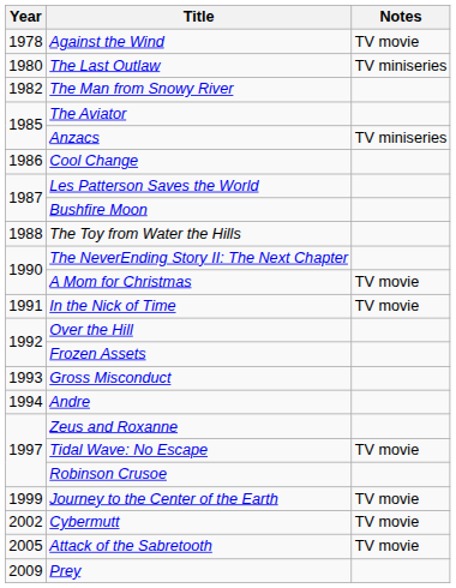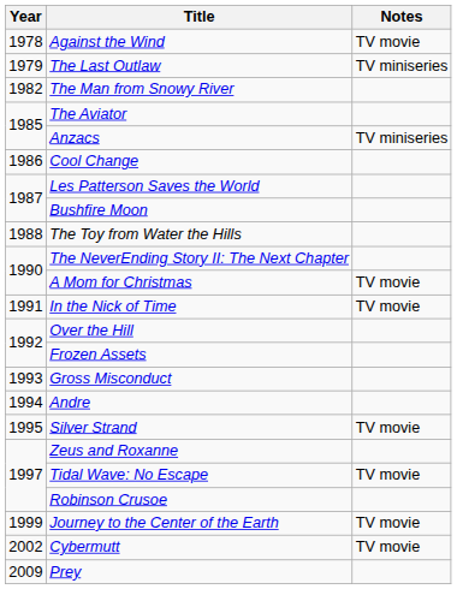 <table class="wikitable sortable">
 <tr>
 <th>Year</th>
 <th>Title</th>
 <th class="unsortable">Notes</th>
 </tr>
 <tr>
 <td>1978</td>
 <td><em><a href='#'>Against the Wind</a></em></td>
 <td>TV movie</td>
 </tr>
 <tr>
-<td>1980</td>
+<td>1979</td>
 <td><em><a href='#'>The Last Outlaw</a></em></td>
 <td>TV miniseries</td>
 </tr>
 <tr>
 <td>1982</td>
 <td><em><a href='#'>The Man from Snowy River</a></em></td>
 <td></td>
 </tr>
 <tr>
 <td rowspan="2">1985</td>
 <td><em><a href='#'>The Aviator</a></em></td>
 <td></td>
 </tr>
 <tr>
 <td><em><a href='#'>Anzacs</a></em></td>
 <td>TV miniseries</td>
 </tr>
 <tr>
 <td>1986</td>
 <td><em><a href='#'>Cool Change</a></em></td>
 <td></td>
 </tr>
 <tr>
 <td rowspan="2">1987</td>
 <td><em><a href='#'>Les Patterson Saves the World</a></em></td>
 <td></td>
 </tr>
 <tr>
 <td><em><a href='#'>Bushfire Moon</a></em></td>
 <td></td>
 </tr>
 <tr>
 <td>1988</td>
 <td><em>The Toy from Water the Hills</em></td>
 <td></td>
 </tr>
 <tr>
 <td rowspan="2">1990</td>
 <td><em><a href='#'>The NeverEnding Story II: The Next Chapter</a></em></td>
 <td></td>
 </tr>
 <tr>
 <td><em><a href='#'>A Mom for Christmas</a></em></td>
 <td>TV movie</td>
 </tr>
 <tr>
 <td>1991</td>
 <td><em><a href='#'>In the Nick of Time</a></em></td>
 <td>TV movie</td>
 </tr>
 <tr>
 <td rowspan="2">1992</td>
 <td><em><a href='#'>Over the Hill</a></em></td>
 <td></td>
 </tr>
 <tr>
 <td><em><a href='#'>Frozen Assets</a></em></td>
 <td></td>
 </tr>
 <tr>
 <td>1993</td>
 <td><em><a href='#'>Gross Misconduct</a></em></td>
 <td></td>
 </tr>
 <tr>
 <td>1994</td>
 <td><em><a href='#'>Andre</a></em></td>
 <td></td>
 </tr>
 <tr>
+<td>1995</td>
+<td><em><a href='#'>Silver Strand</a></em></td>
+<td>TV movie</td>
+</tr>
+<tr>
 <td rowspan="3">1997</td>
 <td><em><a href='#'>Zeus and Roxanne</a></em></td>
 <td></td>
 </tr>
 <tr>
 <td><em><a href='#'>Tidal Wave: No Escape</a></em></td>
 <td>TV movie</td>
 </tr>
 <tr>
 <td><em><a href='#'>Robinson Crusoe</a></em></td>
 <td></td>
 </tr>
 <tr>
 <td>1999</td>
 <td><em><a href='#'>Journey to the Center of the Earth</a></em></td>
 <td>TV movie</td>
 </tr>
 <tr>
 <td>2002</td>
 <td><em><a href='#'>Cybermutt</a></em></td>
 <td>TV movie</td>
 </tr>
 <tr>
-<td>2005</td>
-<td><em><a href='#'>Attack of the Sabretooth</a></em></td>
-<td>TV movie</td>
-</tr>
-<tr>
 <td>2009</td>
 <td><em><a href='#'>Prey</a></em></td>
 <td></td>
 </tr>
 </table>
